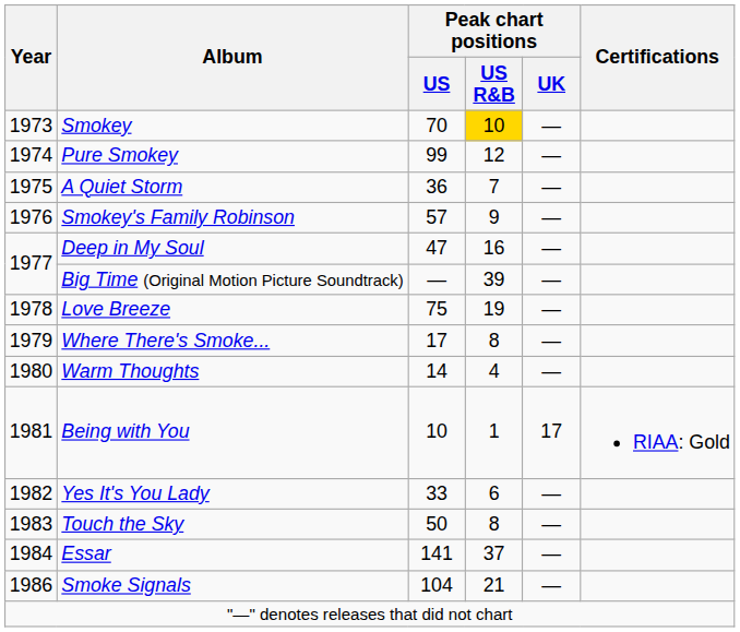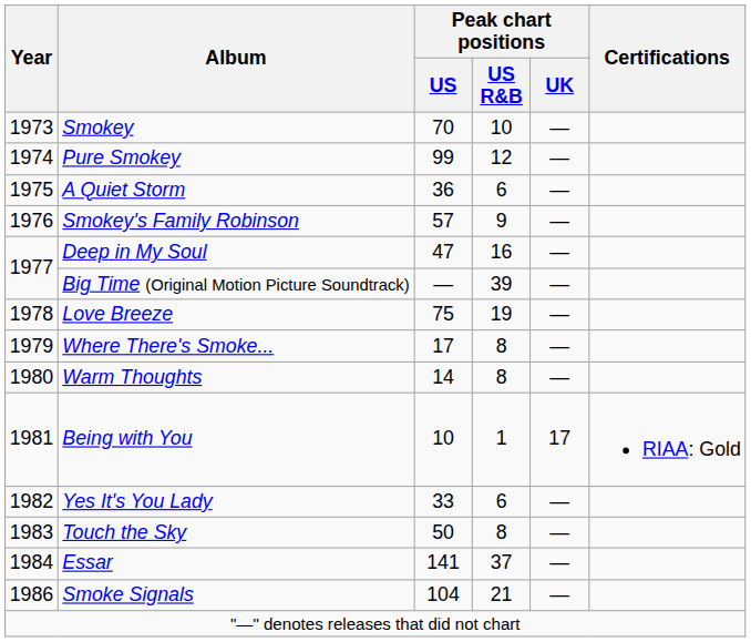 <table class="wikitable">
 <tr>
 <th rowspan="2">Year</th>
 <th rowspan="2">Album</th>
 <th colspan="3">Peak chart positions</th>
 <th rowspan="2">Certifications</th>
 </tr>
 <tr>
 <th style="width:40px;"><a href='#'>US</a><br></th>
 <th style="width:40px;"><a href='#'>US<br>R&B</a><br></th>
 <th style="width:40px;"><a href='#'>UK</a><br></th>
 </tr>
 <tr>
 <td>1973</td>
 <td><em><a href='#'>Smokey</a></em></td>
 <td align="center">70</td>
-<td align="center" style="background: gold;">10</td>
+<td align="center">10</td>
 <td align="center">—</td>
 <td></td>
 </tr>
 <tr>
 <td>1974</td>
 <td><em><a href='#'>Pure Smokey</a></em></td>
 <td align="center">99</td>
 <td align="center">12</td>
 <td align="center">—</td>
 <td></td>
 </tr>
 <tr>
 <td>1975</td>
 <td><em><a href='#'>A Quiet Storm</a></em></td>
 <td align="center">36</td>
-<td align="center">7</td>
+<td align="center">6</td>
 <td align="center">—</td>
 <td></td>
 </tr>
 <tr>
 <td>1976</td>
 <td><em><a href='#'>Smokey's Family Robinson</a></em></td>
 <td align="center">57</td>
 <td align="center">9</td>
 <td align="center">—</td>
 <td></td>
 </tr>
 <tr>
 <td rowspan="2">1977</td>
 <td><em><a href='#'>Deep in My Soul</a></em></td>
 <td align="center">47</td>
 <td align="center">16</td>
 <td align="center">—</td>
 <td></td>
 </tr>
 <tr>
 <td><em><a href='#'>Big Time</a></em> <small>(Original Motion Picture Soundtrack)</small></td>
 <td align="center">—</td>
 <td align="center">39</td>
 <td align="center">—</td>
 <td></td>
 </tr>
 <tr>
 <td rowspan="1">1978</td>
 <td><em><a href='#'>Love Breeze</a></em></td>
 <td align="center">75</td>
 <td align="center">19</td>
 <td align="center">—</td>
 <td></td>
 </tr>
 <tr>
 <td>1979</td>
 <td><em><a href='#'>Where There's Smoke...</a></em></td>
 <td align="center">17</td>
 <td align="center">8</td>
 <td align="center">—</td>
 <td></td>
 </tr>
 <tr>
 <td>1980</td>
 <td><em><a href='#'>Warm Thoughts</a></em></td>
 <td align="center">14</td>
-<td align="center">4</td>
+<td align="center">8</td>
 <td align="center">—</td>
 <td></td>
 </tr>
 <tr>
 <td>1981</td>
 <td><em><a href='#'>Being with You</a></em></td>
 <td align="center">10</td>
 <td align="center">1</td>
 <td align="center">17</td>
 <td><br><ul><li><a href='#'>RIAA</a>: Gold</li></ul></td>
 </tr>
 <tr>
 <td>1982</td>
 <td><em><a href='#'>Yes It's You Lady</a></em></td>
 <td align="center">33</td>
 <td align="center">6</td>
 <td align="center">—</td>
 <td></td>
 </tr>
 <tr>
 <td>1983</td>
 <td><em><a href='#'>Touch the Sky</a></em></td>
 <td align="center">50</td>
 <td align="center">8</td>
 <td align="center">—</td>
 <td></td>
 </tr>
 <tr>
 <td>1984</td>
 <td><em><a href='#'>Essar</a></em></td>
 <td align="center">141</td>
 <td align="center">37</td>
 <td align="center">—</td>
 <td></td>
 </tr>
 <tr>
 <td>1986</td>
 <td><em><a href='#'>Smoke Signals</a></em></td>
 <td align="center">104</td>
 <td align="center">21</td>
 <td align="center">—</td>
 <td></td>
 </tr>
 <tr>
 <td colspan="6" align="center" style="font-size:85%">"—" denotes releases that did not chart</td>
 </tr>
 </table>
